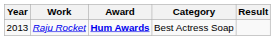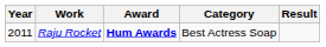 <table class="wikitable">
 <tr>
 <th>Year</th>
 <th>Work</th>
 <th>Award</th>
 <th>Category</th>
 <th>Result</th>
 </tr>
 <tr>
-<td>2013</td>
+<td>2011</td>
 <td><em><a href='#'>Raju Rocket</a></em></td>
 <td><strong><a href='#'>Hum Awards</a></strong></td>
 <td>Best Actress Soap</td>
 <td></td>
 </tr>
 </table>
